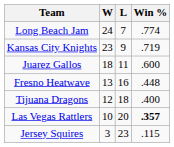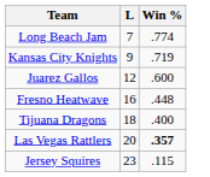 <table class="wikitable">
 <tr>
 <th bgcolor="#DDDDFF">Team</th>
-<th bgcolor="#DDDDFF">W</th>
 <th bgcolor="#DDDDFF">L</th>
 <th bgcolor="#DDDDFF">Win %</th>
 </tr>
 <tr>
 <td align=center><a href='#'>Long Beach Jam</a></td>
-<td align=center>24</td>
 <td align=center>7</td>
 <td align=center>.774</td>
 </tr>
 <tr>
 <td align=center><a href='#'>Kansas City Knights</a></td>
-<td align=center>23</td>
 <td align=center>9</td>
 <td align=center>.719</td>
 </tr>
 <tr>
 <td align=center><a href='#'>Juarez Gallos</a></td>
-<td align=center>18</td>
-<td align=center>11</td>
+<td align=center>12</td>
 <td align=center>.600</td>
 </tr>
 <tr>
 <td align=center><a href='#'>Fresno Heatwave</a></td>
-<td align=center>13</td>
 <td align=center>16</td>
 <td align=center>.448</td>
 </tr>
 <tr>
 <td align=center><a href='#'>Tijuana Dragons</a></td>
-<td align=center>12</td>
 <td align=center>18</td>
 <td align=center>.400</td>
 </tr>
 <tr>
 <td align=center><a href='#'>Las Vegas Rattlers</a></td>
-<td align=center>10</td>
 <td align=center>20</td>
 <td align=center><strong>.357</strong></td>
 </tr>
 <tr>
 <td align=center><a href='#'>Jersey Squires</a></td>
-<td align=center>3</td>
 <td align=center>23</td>
 <td align=center>.115</td>
 </tr>
 </table>
